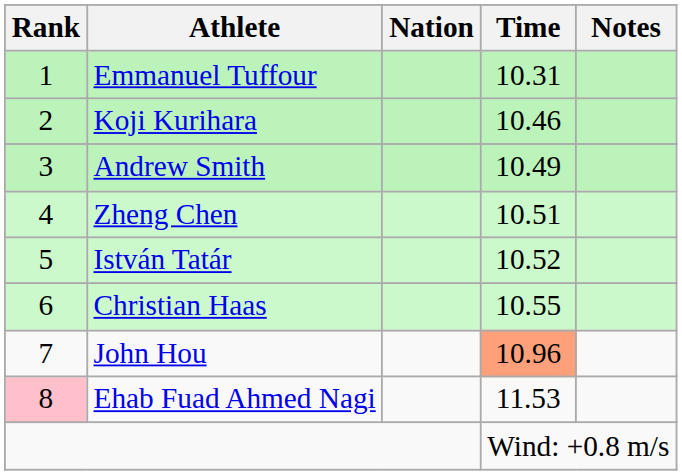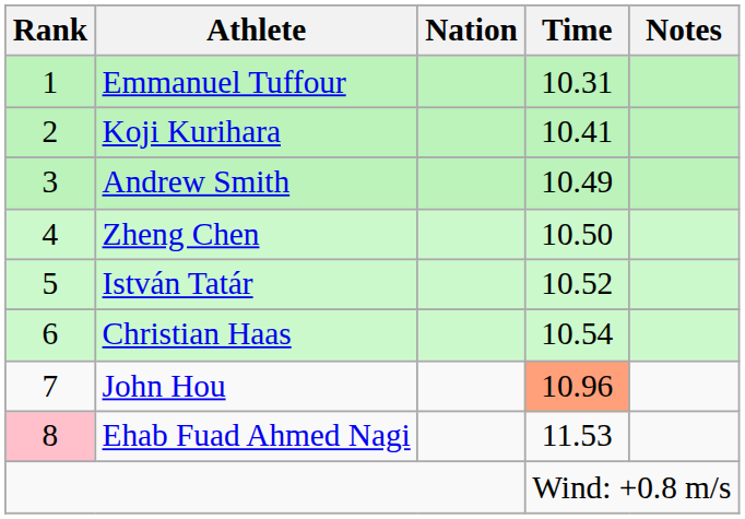 <table class="wikitable sortable" style="text-align:center">
 <tr>
 <th>Rank</th>
 <th>Athlete</th>
 <th>Nation</th>
 <th>Time</th>
 <th>Notes</th>
 </tr>
 <tr style="background:#bbf3bb;">
 <td>1</td>
 <td align=left><a href='#'>Emmanuel Tuffour</a></td>
 <td align=left></td>
 <td>10.31</td>
 <td></td>
 </tr>
 <tr style="background:#bbf3bb;">
 <td>2</td>
 <td align=left><a href='#'>Koji Kurihara</a></td>
 <td align=left></td>
-<td>10.46</td>
+<td>10.41</td>
 <td></td>
 </tr>
 <tr style="background:#bbf3bb;">
 <td>3</td>
 <td align=left><a href='#'>Andrew Smith</a></td>
 <td align=left></td>
 <td>10.49</td>
 <td></td>
 </tr>
 <tr style="background:#ccf9cc;">
 <td>4</td>
 <td align=left><a href='#'>Zheng Chen</a></td>
 <td align=left></td>
-<td>10.51</td>
+<td>10.50</td>
 <td></td>
 </tr>
 <tr style="background:#ccf9cc;">
 <td>5</td>
 <td align=left><a href='#'>István Tatár</a></td>
 <td align=left></td>
 <td>10.52</td>
 <td></td>
 </tr>
 <tr style="background:#ccf9cc;">
 <td>6</td>
 <td align=left><a href='#'>Christian Haas</a></td>
 <td align=left></td>
-<td>10.55</td>
+<td>10.54</td>
 <td></td>
 </tr>
 <tr>
 <td>7</td>
 <td align=left><a href='#'>John Hou</a></td>
 <td align=left></td>
 <td style="background: lightsalmon;">10.96</td>
 <td></td>
 </tr>
 <tr>
 <td style="background: pink;">8</td>
 <td align=left><a href='#'>Ehab Fuad Ahmed Nagi</a></td>
 <td align=left></td>
 <td>11.53</td>
 <td></td>
 </tr>
 <tr class="sortbottom">
 <td colspan=3></td>
 <td colspan="3" style="text-align:left;">Wind: +0.8 m/s</td>
 </tr>
 </table>
